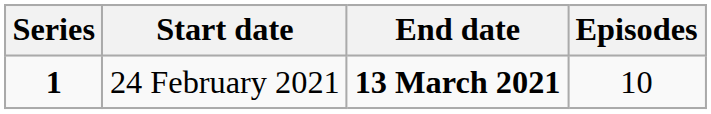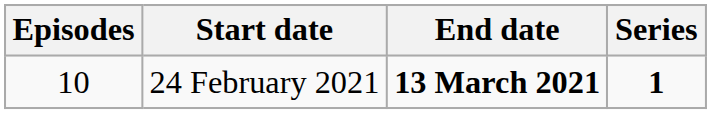 <table class="wikitable" style="text-align:center;">
 <tr>
-<th>Series</th>
+<th>Episodes</th>
 <th>Start date</th>
 <th>End date</th>
-<th>Episodes</th>
+<th>Series</th>
 </tr>
 <tr>
-<td><strong>1</strong></td>
+<td>10</td>
 <td>24 February 2021</td>
 <td><strong>13 March 2021</strong></td>
-<td>10</td>
+<td><strong>1</strong></td>
 </tr>
 </table>
